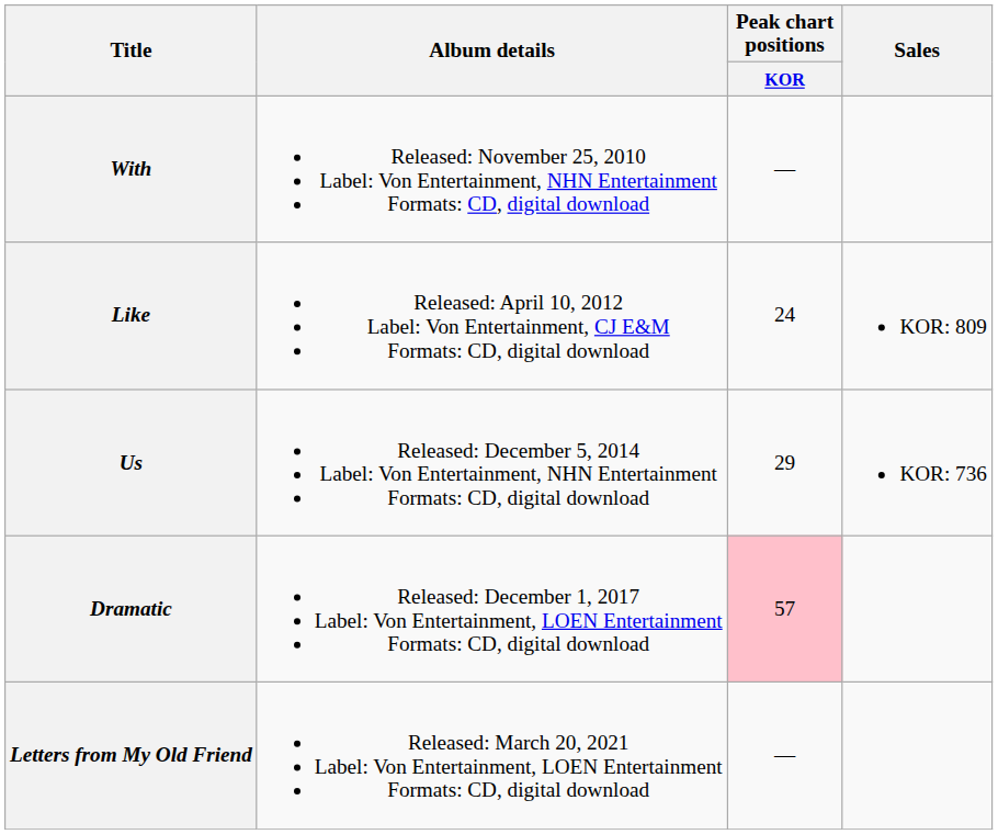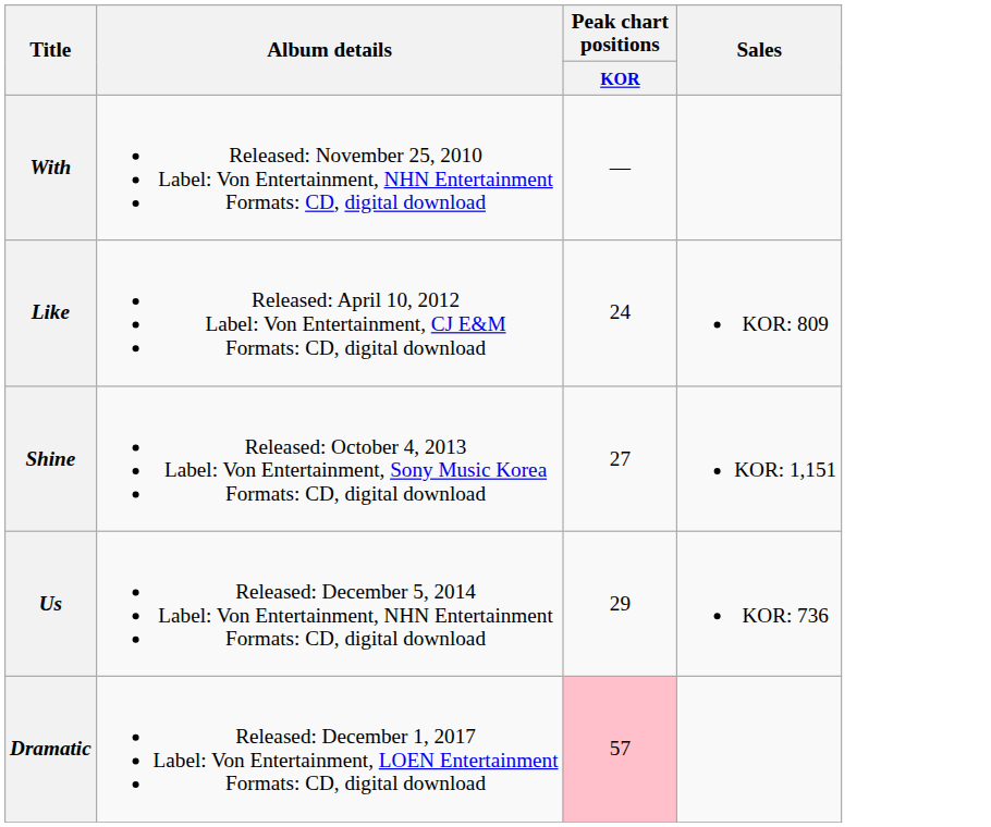 <table class="wikitable plainrowheaders" style="text-align:center;">
 <tr>
 <th scope="col" rowspan="2">Title</th>
 <th scope="col" rowspan="2">Album details</th>
 <th scope="col" colspan="1" style="width:5em;">Peak chart positions</th>
 <th scope="col" rowspan="2">Sales</th>
 </tr>
 <tr>
 <th><small><a href='#'>KOR</a></small><br></th>
 </tr>
 <tr>
 <th scope="row"><em>With</em></th>
 <td><br><ul><li>Released: November 25, 2010</li><li>Label: Von Entertainment, <a href='#'>NHN Entertainment</a></li><li>Formats: <a href='#'>CD</a>, <a href='#'>digital download</a></li></ul></td>
 <td>—</td>
 <td></td>
 </tr>
 <tr>
 <th scope="row"><em>Like</em></th>
 <td><br><ul><li>Released: April 10, 2012</li><li>Label: Von Entertainment, <a href='#'>CJ E&M</a></li><li>Formats: CD, digital download</li></ul></td>
 <td>24</td>
 <td><br><ul><li>KOR: 809</li></ul></td>
 </tr>
 <tr>
+<th scope="row"><em>Shine</em></th>
+<td><br><ul><li>Released: October 4, 2013</li><li>Label: Von Entertainment, <a href='#'>Sony Music Korea</a></li><li>Formats: CD, digital download</li></ul></td>
+<td>27</td>
+<td><br><ul><li>KOR: 1,151</li></ul></td>
+</tr>
+<tr>
 <th scope="row"><em>Us</em></th>
 <td><br><ul><li>Released: December 5, 2014</li><li>Label: Von Entertainment, NHN Entertainment</li><li>Formats: CD, digital download</li></ul></td>
 <td>29</td>
 <td><br><ul><li>KOR: 736</li></ul></td>
 </tr>
 <tr>
 <th scope="row"><em>Dramatic</em></th>
 <td><br><ul><li>Released: December 1, 2017</li><li>Label: Von Entertainment, <a href='#'>LOEN Entertainment</a></li><li>Formats: CD, digital download</li></ul></td>
 <td style="background: pink;">57</td>
 <td></td>
 </tr>
-<tr>
-<th scope="row"><em>Letters from My Old Friend</em></th>
-<td><br><ul><li>Released: March 20, 2021</li><li>Label: Von Entertainment, LOEN Entertainment</li><li>Formats: CD, digital download</li></ul></td>
-<td>—</td>
-<td></td>
-</tr>
 </table>
